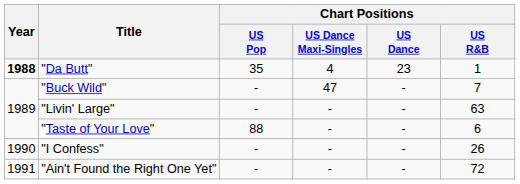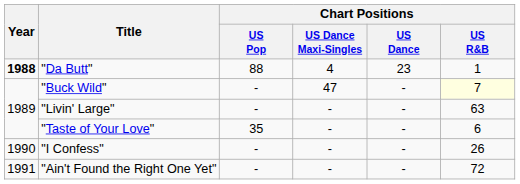 <table class="wikitable">
 <tr>
 <th rowspan="2">Year</th>
 <th rowspan="2">Title</th>
 <th colspan="4">Chart Positions</th>
 </tr>
 <tr>
 <th style="width:86px;"><small><a href='#'>US<br>Pop</a></small></th>
 <th style="width:86px;"><small><a href='#'>US Dance<br>Maxi-Singles</a></small></th>
 <th style="width:86px;"><small><a href='#'>US<br>Dance</a></small></th>
 <th style="width:86px;"><small><a href='#'>US<br>R&B</a></small></th>
 </tr>
 <tr>
 <td><strong>1988</strong></td>
 <td>"<a href='#'>Da Butt</a>"</td>
-<td style="text-align:center;">35</td>
+<td style="text-align:center;">88</td>
 <td style="text-align:center;">4</td>
 <td style="text-align:center;">23</td>
 <td style="text-align:center;">1</td>
 </tr>
 <tr>
 <td rowspan="3">1989</td>
 <td>"<a href='#'>Buck Wild</a>"</td>
 <td style="text-align:center;">-</td>
 <td style="text-align:center;">47</td>
 <td style="text-align:center;">-</td>
-<td style="text-align:center;">7</td>
+<td style="background: lightyellow; text-align:center;">7</td>
 </tr>
 <tr>
 <td>"Livin' Large"</td>
 <td style="text-align:center;">-</td>
 <td style="text-align:center;">-</td>
 <td style="text-align:center;">-</td>
 <td style="text-align:center;">63</td>
 </tr>
 <tr>
 <td>"<a href='#'>Taste of Your Love</a>"</td>
-<td style="text-align:center;">88</td>
+<td style="text-align:center;">35</td>
 <td style="text-align:center;">-</td>
 <td style="text-align:center;">-</td>
 <td style="text-align:center;">6</td>
 </tr>
 <tr>
 <td>1990</td>
 <td>"I Confess"</td>
 <td style="text-align:center;">-</td>
 <td style="text-align:center;">-</td>
 <td style="text-align:center;">-</td>
 <td style="text-align:center;">26</td>
 </tr>
 <tr>
 <td>1991</td>
 <td>"Ain't Found the Right One Yet"</td>
 <td style="text-align:center;">-</td>
 <td style="text-align:center;">-</td>
 <td style="text-align:center;">-</td>
 <td style="text-align:center;">72</td>
 </tr>
 </table>
